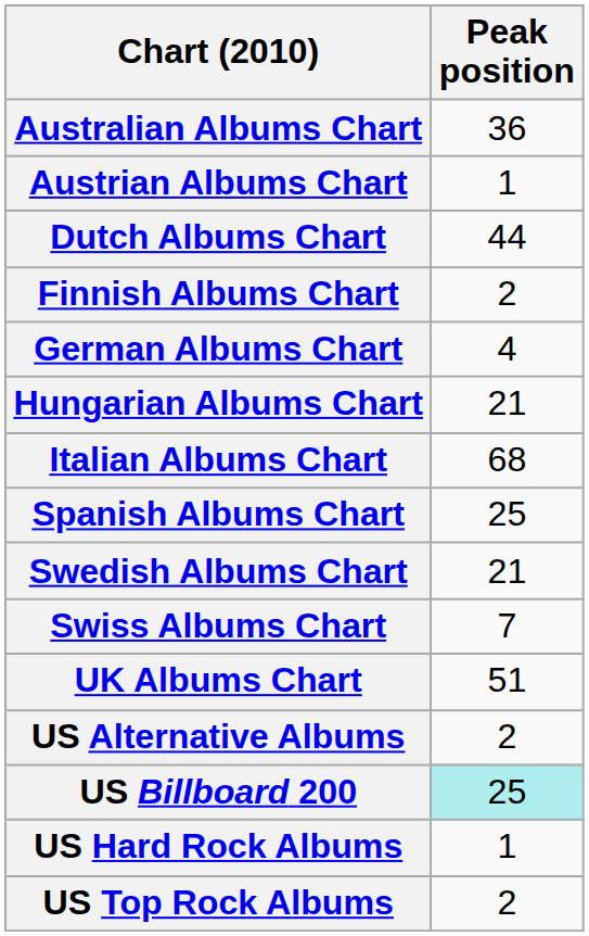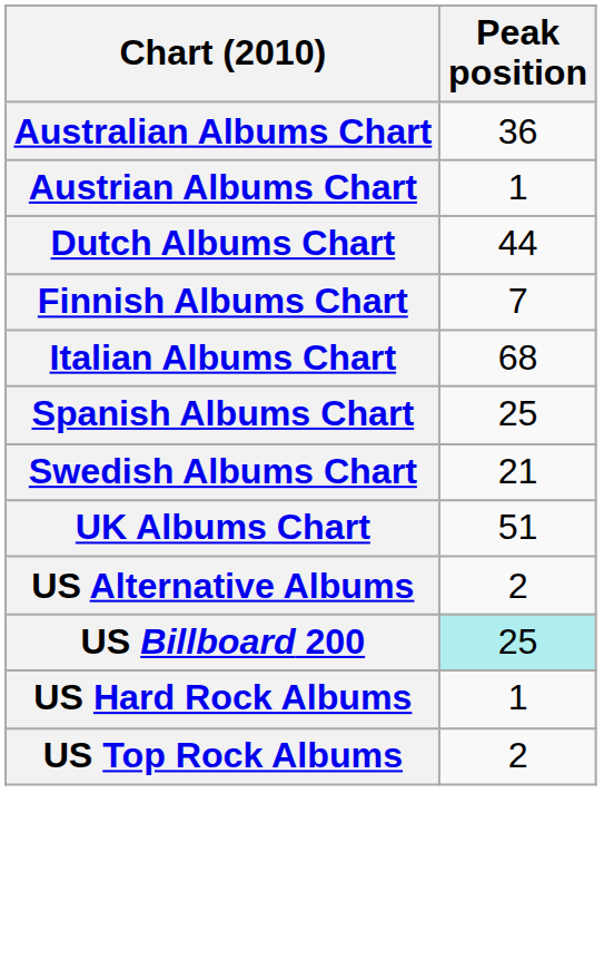 <table class="wikitable sortable plainrowheaders">
 <tr>
 <th scope="col">Chart (2010)</th>
 <th scope="col">Peak<br>position</th>
 </tr>
 <tr>
 <th scope="row"><a href='#'>Australian Albums Chart</a></th>
 <td align="center">36</td>
 </tr>
 <tr>
 <th scope="row"><a href='#'>Austrian Albums Chart</a></th>
 <td align="center">1</td>
 </tr>
 <tr>
 <th scope="row"><a href='#'>Dutch Albums Chart</a></th>
 <td align="center">44</td>
 </tr>
 <tr>
 <th scope="row"><a href='#'>Finnish Albums Chart</a></th>
-<td align="center">2</td>
-</tr>
-<tr>
-<th scope="row"><a href='#'>German Albums Chart</a></th>
-<td align="center">4</td>
-</tr>
-<tr>
-<th scope="row"><a href='#'>Hungarian Albums Chart</a></th>
-<td align="center">21</td>
+<td align="center">7</td>
 </tr>
 <tr>
 <th scope="row"><a href='#'>Italian Albums Chart</a></th>
 <td align="center">68</td>
 </tr>
 <tr>
 <th scope="row"><a href='#'>Spanish Albums Chart</a></th>
 <td align="center">25</td>
 </tr>
 <tr>
 <th scope="row"><a href='#'>Swedish Albums Chart</a></th>
 <td align="center">21</td>
-</tr>
-<tr>
-<th scope="row"><a href='#'>Swiss Albums Chart</a></th>
-<td align="center">7</td>
 </tr>
 <tr>
 <th scope="row"><a href='#'>UK Albums Chart</a></th>
 <td align="center">51</td>
 </tr>
 <tr>
 <th scope="row">US <a href='#'>Alternative Albums</a></th>
 <td align="center">2</td>
 </tr>
 <tr>
 <th scope="row">US <a href='#'><em>Billboard</em> 200</a></th>
 <td align="center" style="background: paleturquoise;">25</td>
 </tr>
 <tr>
 <th scope="row">US <a href='#'>Hard Rock Albums</a></th>
 <td align="center">1</td>
 </tr>
 <tr>
 <th scope="row">US <a href='#'>Top Rock Albums</a></th>
 <td align="center">2</td>
 </tr>
 </table>
